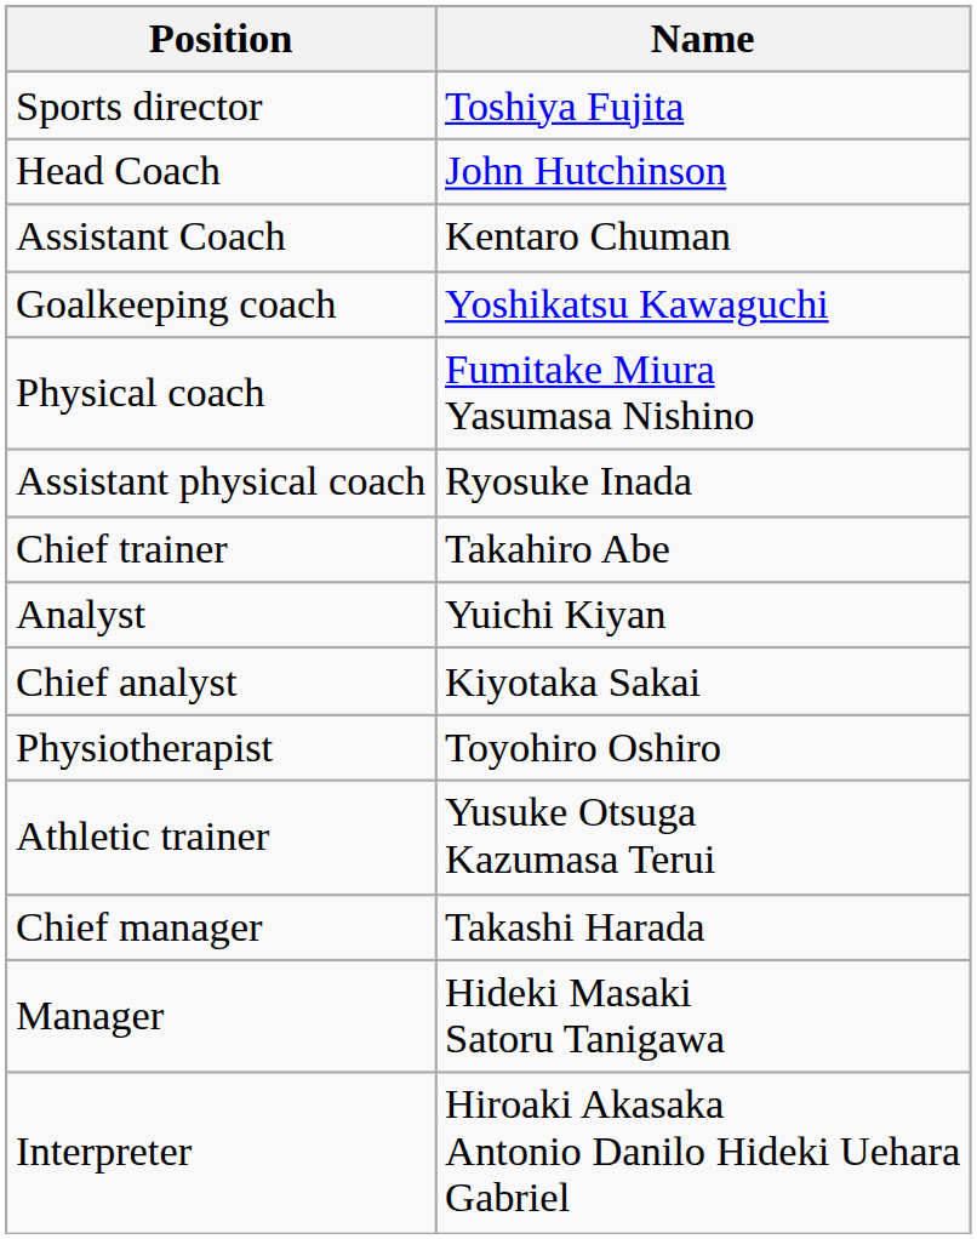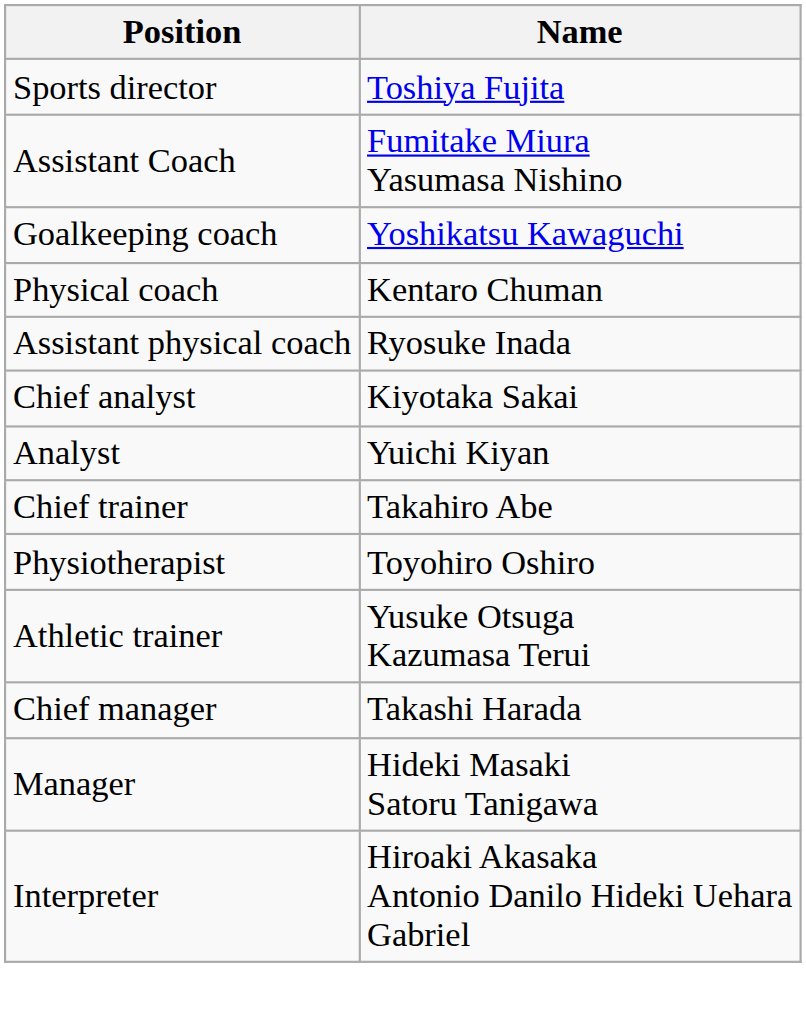 <table class="wikitable">
 <tr>
 <th>Position</th>
 <th>Name</th>
 </tr>
 <tr>
 <td>Sports director</td>
 <td> <a href='#'>Toshiya Fujita</a></td>
 </tr>
 <tr>
-<td>Head Coach</td>
-<td> <a href='#'>John Hutchinson</a></td>
-</tr>
-<tr>
 <td>Assistant Coach</td>
-<td> Kentaro Chuman</td>
+<td> <a href='#'>Fumitake Miura</a> <br>  Yasumasa Nishino</td>
 </tr>
 <tr>
 <td>Goalkeeping coach</td>
 <td> <a href='#'>Yoshikatsu Kawaguchi</a></td>
 </tr>
 <tr>
 <td>Physical coach</td>
-<td> <a href='#'>Fumitake Miura</a> <br>  Yasumasa Nishino</td>
+<td> Kentaro Chuman</td>
 </tr>
 <tr>
 <td>Assistant physical coach</td>
 <td> Ryosuke Inada</td>
 </tr>
 <tr>
-<td>Chief trainer</td>
-<td> Takahiro Abe</td>
+<td>Chief analyst</td>
+<td> Kiyotaka Sakai</td>
 </tr>
 <tr>
 <td>Analyst</td>
 <td> Yuichi Kiyan</td>
 </tr>
 <tr>
-<td>Chief analyst</td>
-<td> Kiyotaka Sakai</td>
+<td>Chief trainer</td>
+<td> Takahiro Abe</td>
 </tr>
 <tr>
 <td>Physiotherapist</td>
 <td> Toyohiro Oshiro</td>
 </tr>
 <tr>
 <td>Athletic trainer</td>
 <td> Yusuke Otsuga <br>  Kazumasa Terui</td>
 </tr>
 <tr>
 <td>Chief manager</td>
 <td> Takashi Harada</td>
 </tr>
 <tr>
 <td>Manager</td>
 <td> Hideki Masaki <br>  Satoru Tanigawa</td>
 </tr>
 <tr>
 <td>Interpreter</td>
 <td> Hiroaki Akasaka <br>  Antonio Danilo Hideki Uehara <br>  Gabriel</td>
 </tr>
 </table>
